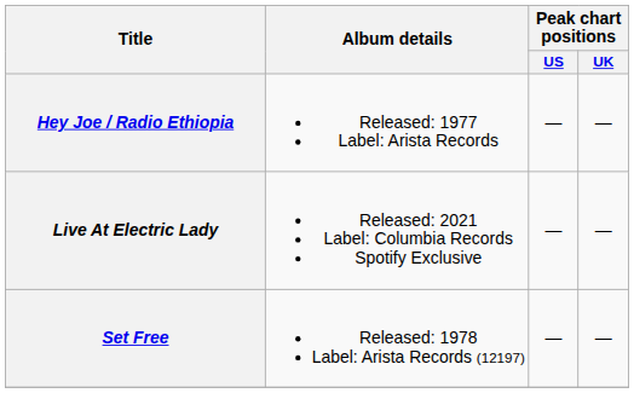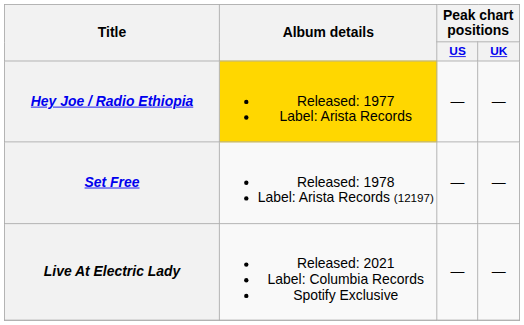 <table class="wikitable plainrowheaders" style="text-align:center;">
 <tr>
 <th rowspan="2" style="width:15em;">Title</th>
 <th rowspan="2">Album details</th>
 <th colspan="2">Peak chart positions</th>
 </tr>
 <tr>
 <th style="width:3em;font-size:85%"><a href='#'>US</a><br></th>
 <th style="width:3em;font-size:85%"><a href='#'>UK</a><br></th>
 </tr>
 <tr>
 <th scope="row"><em><a href='#'>Hey Joe / Radio Ethiopia</a></em></th>
-<td><br><ul><li>Released: 1977</li><li>Label: Arista Records</li></ul></td>
+<td style="background: gold;"><br><ul><li>Released: 1977</li><li>Label: Arista Records</li></ul></td>
+<td>—</td>
+<td>—</td>
+</tr>
+<tr>
+<th scope="row"><em><a href='#'>Set Free</a></em></th>
+<td><br><ul><li>Released: 1978</li><li>Label: Arista Records <small>(12197)</small></li></ul></td>
 <td>—</td>
 <td>—</td>
 </tr>
 <tr>
 <th scope="row"><em>Live At Electric Lady</em></th>
 <td><br><ul><li>Released:  2021</li><li>Label: Columbia Records</li><li>Spotify Exclusive</li></ul></td>
 <td>—</td>
 <td>—</td>
 </tr>
 <tr>
-<th scope="row"><em><a href='#'>Set Free</a></em></th>
-<td><br><ul><li>Released: 1978</li><li>Label: Arista Records <small>(12197)</small></li></ul></td>
-<td>—</td>
-<td>—</td>
-</tr>
-<tr>
 </tr>
 </table>
